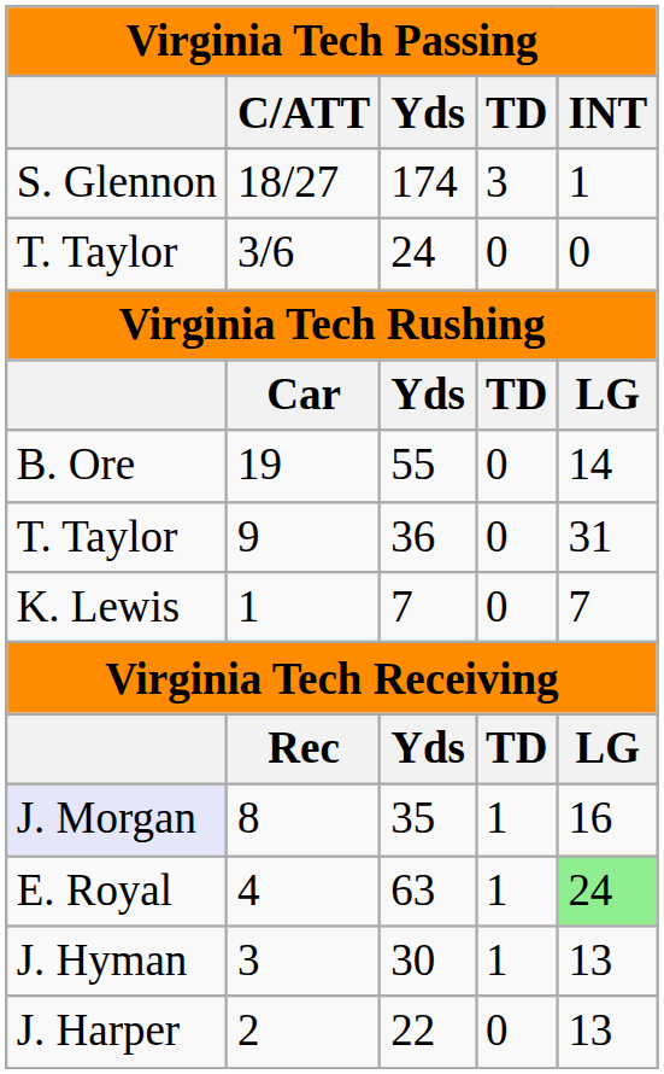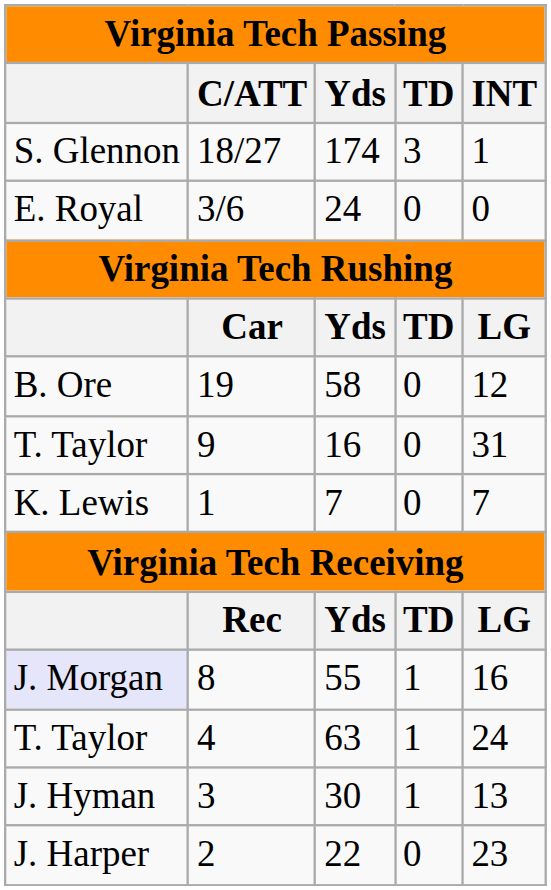 <table class="wikitable">
 <tr>
 <th colspan="5" style="background:#FF8C00;">Virginia Tech Passing</th>
 </tr>
 <tr>
 <th></th>
 <th>C/ATT</th>
 <th>Yds</th>
 <th>TD</th>
 <th>INT</th>
 </tr>
 <tr>
 <td>S. Glennon</td>
 <td>18/27</td>
 <td>174</td>
 <td>3</td>
 <td>1</td>
 </tr>
 <tr>
-<td>T. Taylor</td>
+<td>E. Royal</td>
 <td>3/6</td>
 <td>24</td>
 <td>0</td>
 <td>0</td>
 </tr>
 <tr>
 <th colspan="5" style="background:#FF8C00;">Virginia Tech Rushing</th>
 </tr>
 <tr>
 <th></th>
 <th>Car</th>
 <th>Yds</th>
 <th>TD</th>
 <th>LG</th>
 </tr>
 <tr>
 <td>B. Ore</td>
 <td>19</td>
-<td>55</td>
+<td>58</td>
 <td>0</td>
-<td>14</td>
+<td>12</td>
 </tr>
 <tr>
 <td>T. Taylor</td>
 <td>9</td>
-<td>36</td>
+<td>16</td>
 <td>0</td>
 <td>31</td>
 </tr>
 <tr>
 <td>K. Lewis</td>
 <td>1</td>
 <td>7</td>
 <td>0</td>
 <td>7</td>
 </tr>
 <tr>
 <th colspan="5" style="background:#FF8C00;">Virginia Tech Receiving</th>
 </tr>
 <tr>
 <th></th>
 <th>Rec</th>
 <th>Yds</th>
 <th>TD</th>
 <th>LG</th>
 </tr>
 <tr>
 <td style="background: lavender;">J. Morgan</td>
 <td>8</td>
-<td>35</td>
+<td>55</td>
 <td>1</td>
 <td>16</td>
 </tr>
 <tr>
-<td>E. Royal</td>
+<td>T. Taylor</td>
 <td>4</td>
 <td>63</td>
 <td>1</td>
-<td style="background: lightgreen;">24</td>
+<td>24</td>
 </tr>
 <tr>
 <td>J. Hyman</td>
 <td>3</td>
 <td>30</td>
 <td>1</td>
 <td>13</td>
 </tr>
 <tr>
 <td>J. Harper</td>
 <td>2</td>
 <td>22</td>
 <td>0</td>
-<td>13</td>
+<td>23</td>
 </tr>
 </table>
